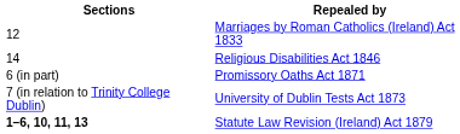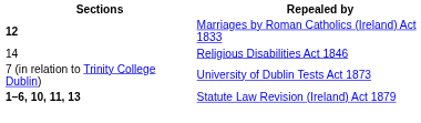 <table>
 <tr>
 <th>Sections</th>
 <th>Repealed by</th>
 </tr>
 <tr>
-<td>12</td>
+<td><strong>12</strong></td>
 <td><a href='#'>Marriages by Roman Catholics (Ireland) Act 1833</a></td>
 </tr>
 <tr>
 <td>14</td>
 <td><a href='#'>Religious Disabilities Act 1846</a></td>
-</tr>
-<tr>
-<td>6 (in part)</td>
-<td><a href='#'>Promissory Oaths Act 1871</a></td>
 </tr>
 <tr>
 <td>7 (in relation to <a href='#'>Trinity College Dublin</a>)</td>
 <td><a href='#'>University of Dublin Tests Act 1873</a></td>
 </tr>
 <tr>
 <td><strong>1–6, 10, 11, 13</strong></td>
 <td><a href='#'>Statute Law Revision (Ireland) Act 1879</a></td>
 </tr>
 </table>
